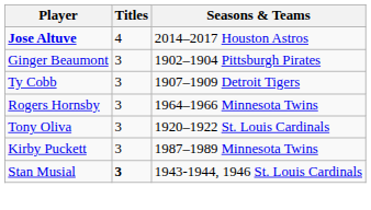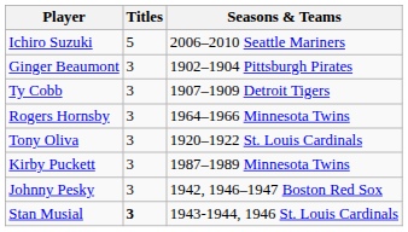 <table class="wikitable sortable">
 <tr>
 <th>Player</th>
 <th>Titles</th>
 <th>Seasons & Teams</th>
 </tr>
 <tr>
-<td><strong><a href='#'>Jose Altuve</a></strong></td>
-<td>4</td>
-<td>2014–2017 <a href='#'>Houston Astros</a></td>
+<td><a href='#'>Ichiro Suzuki</a></td>
+<td>5</td>
+<td>2006–2010 <a href='#'>Seattle Mariners</a></td>
 </tr>
 <tr>
 <td><a href='#'>Ginger Beaumont</a></td>
 <td>3</td>
 <td>1902–1904 <a href='#'>Pittsburgh Pirates</a></td>
 </tr>
 <tr>
 <td><a href='#'>Ty Cobb</a></td>
 <td>3</td>
 <td>1907–1909 <a href='#'>Detroit Tigers</a></td>
 </tr>
 <tr>
 <td><a href='#'>Rogers Hornsby</a></td>
 <td>3</td>
 <td>1964–1966 <a href='#'>Minnesota Twins</a></td>
 </tr>
 <tr>
 <td><a href='#'>Tony Oliva</a></td>
 <td>3</td>
 <td>1920–1922 <a href='#'>St. Louis Cardinals</a></td>
 </tr>
 <tr>
 <td><a href='#'>Kirby Puckett</a></td>
 <td>3</td>
 <td>1987–1989 <a href='#'>Minnesota Twins</a></td>
 </tr>
 <tr>
+<td><a href='#'>Johnny Pesky</a></td>
+<td>3</td>
+<td>1942, 1946–1947 <a href='#'>Boston Red Sox</a></td>
+</tr>
+<tr>
 <td><a href='#'>Stan Musial</a></td>
 <td><strong>3</strong></td>
 <td>1943-1944, 1946 <a href='#'>St. Louis Cardinals</a></td>
 </tr>
 </table>
